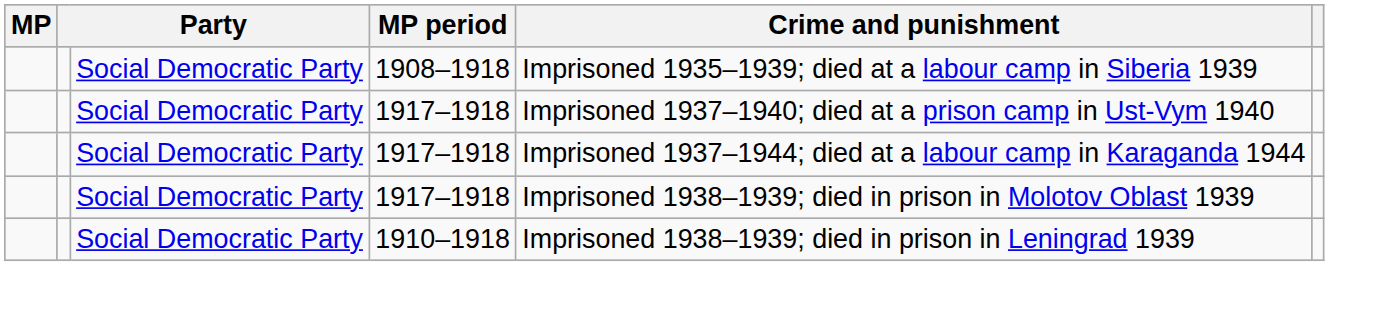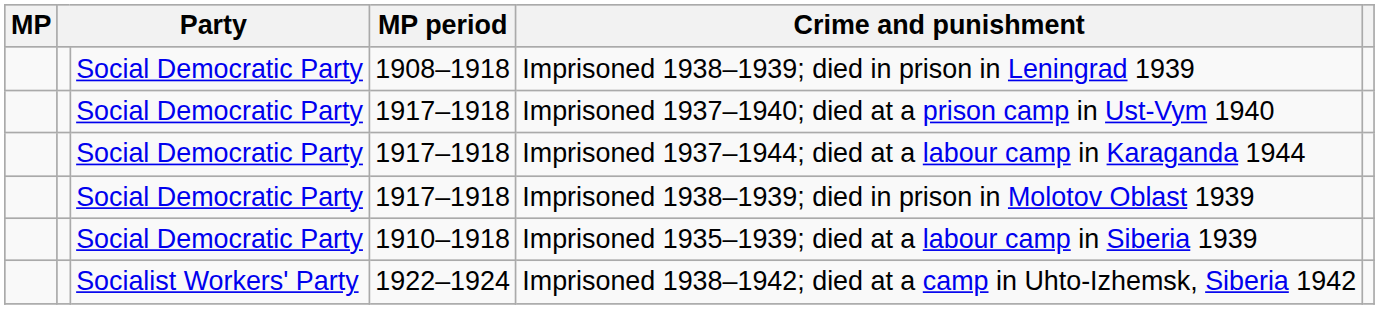 <table class="wikitable plainrowheaders sortable" style="font-size:100%; text-align:left;">
 <tr>
 <th>MP</th>
 <th colspan="2">Party</th>
 <th>MP period</th>
 <th>Crime and punishment</th>
 <th></th>
 </tr>
 <tr>
 <td></td>
 <td></td>
 <td><a href='#'>Social Democratic Party</a></td>
 <td>1908–1918</td>
-<td>Imprisoned 1935–1939; died at a <a href='#'>labour camp</a> in <a href='#'>Siberia</a> 1939</td>
+<td>Imprisoned 1938–1939; died in prison in <a href='#'>Leningrad</a> 1939</td>
 <td></td>
 </tr>
 <tr>
 <td></td>
 <td></td>
 <td><a href='#'>Social Democratic Party</a></td>
 <td>1917–1918</td>
 <td>Imprisoned 1937–1940; died at a <a href='#'>prison camp</a> in <a href='#'>Ust-Vym</a> 1940</td>
 <td></td>
 </tr>
 <tr>
 <td></td>
 <td></td>
 <td><a href='#'>Social Democratic Party</a></td>
 <td>1917–1918</td>
 <td>Imprisoned 1937–1944; died at a <a href='#'>labour camp</a> in <a href='#'>Karaganda</a> 1944</td>
 <td></td>
 </tr>
 <tr>
 <td></td>
 <td></td>
 <td><a href='#'>Social Democratic Party</a></td>
 <td>1917–1918</td>
 <td>Imprisoned 1938–1939; died in prison in <a href='#'>Molotov Oblast</a> 1939</td>
 <td></td>
 </tr>
 <tr>
 <td></td>
 <td></td>
 <td><a href='#'>Social Democratic Party</a></td>
 <td>1910–1918</td>
-<td>Imprisoned 1938–1939; died in prison in <a href='#'>Leningrad</a> 1939</td>
+<td>Imprisoned 1935–1939; died at a <a href='#'>labour camp</a> in <a href='#'>Siberia</a> 1939</td>
+<td></td>
+</tr>
+<tr>
+<td></td>
+<td></td>
+<td><a href='#'>Socialist Workers' Party</a></td>
+<td>1922–1924</td>
+<td>Imprisoned 1938–1942; died at a <a href='#'>camp</a> in Uhto-Izhemsk, <a href='#'>Siberia</a> 1942</td>
 <td></td>
 </tr>
 </table>
